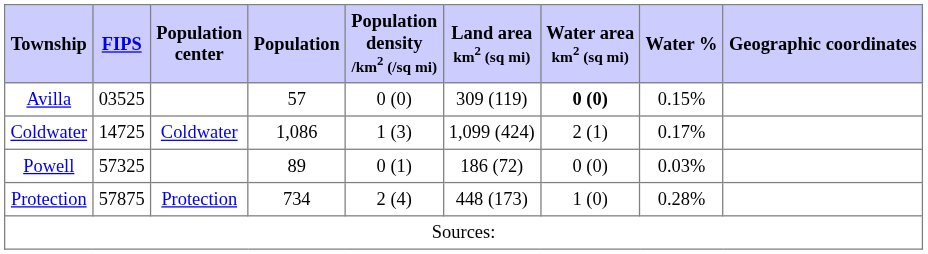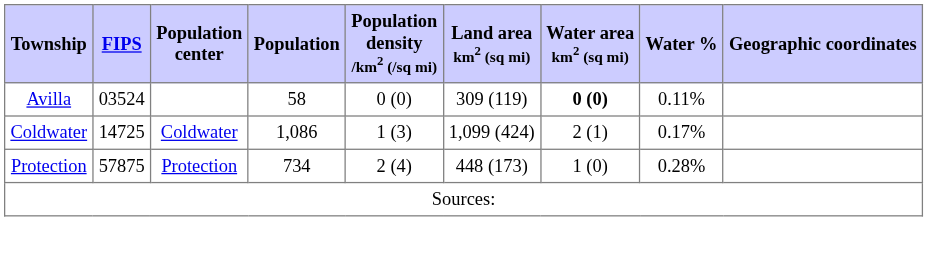 <table class="toccolours" border=1 cellspacing=0 cellpadding=4 style="text-align:center; border-collapse:collapse; font-size:90%;">
 <tr style="background:#ccccff">
 <th>Township</th>
 <th><a href='#'>FIPS</a></th>
 <th>Population<br>center</th>
 <th>Population</th>
 <th>Population<br>density<br><small>/km<sup>2</sup> (/sq mi)</small></th>
 <th>Land area<br><small>km<sup>2</sup> (sq mi)</small></th>
 <th>Water area<br><small>km<sup>2</sup> (sq mi)</small></th>
 <th>Water %</th>
 <th>Geographic coordinates</th>
 </tr>
 <tr>
 <td><a href='#'>Avilla</a></td>
-<td>03525</td>
+<td>03524</td>
 <td></td>
-<td>57</td>
+<td>58</td>
 <td>0 (0)</td>
 <td>309 (119)</td>
 <td><strong>0 (0)</strong></td>
-<td>0.15%</td>
+<td>0.11%</td>
 <td></td>
 </tr>
 <tr>
 <td><a href='#'>Coldwater</a></td>
 <td>14725</td>
 <td><a href='#'>Coldwater</a></td>
 <td>1,086</td>
 <td>1 (3)</td>
 <td>1,099 (424)</td>
 <td>2 (1)</td>
 <td>0.17%</td>
-<td></td>
-</tr>
-<tr>
-<td><a href='#'>Powell</a></td>
-<td>57325</td>
-<td></td>
-<td>89</td>
-<td>0 (1)</td>
-<td>186 (72)</td>
-<td>0 (0)</td>
-<td>0.03%</td>
 <td></td>
 </tr>
 <tr>
 <td><a href='#'>Protection</a></td>
 <td>57875</td>
 <td><a href='#'>Protection</a></td>
 <td>734</td>
 <td>2 (4)</td>
 <td>448 (173)</td>
 <td>1 (0)</td>
 <td>0.28%</td>
 <td></td>
 </tr>
 <tr>
 <td colspan=9>Sources: </td>
 </tr>
 </table>
